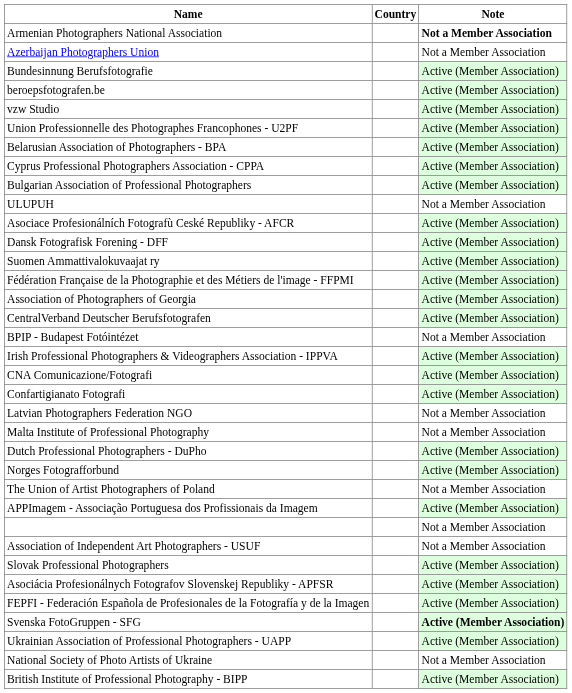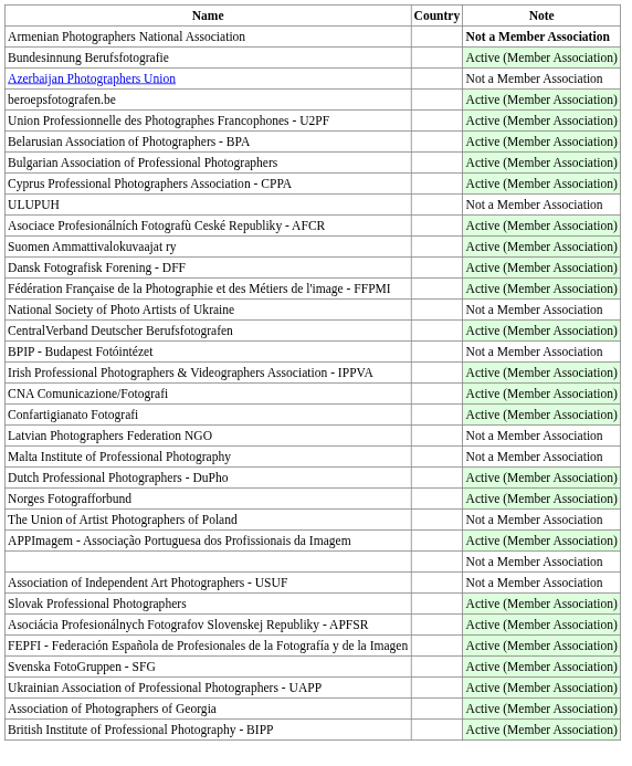 <table class="toccolours sortable" border="1" cellpadding="3" style="font-size:95%; border-collapse:collapse;">
 <tr>
 <th>Name</th>
 <th>Country</th>
 <th>Note</th>
 </tr>
 <tr>
 <td>Armenian Photographers National Association</td>
 <td></td>
 <td style="background:#fff;"><strong>Not a Member Association</strong></td>
 </tr>
 <tr>
+<td>Bundesinnung Berufsfotografie</td>
+<td></td>
+<td style="background:#dfd;">Active (Member Association)</td>
+</tr>
+<tr>
 <td><a href='#'>Azerbaijan Photographers Union</a></td>
 <td></td>
 <td style="background:#fff;">Not a Member Association</td>
 </tr>
 <tr>
-<td>Bundesinnung Berufsfotografie</td>
-<td></td>
-<td style="background:#dfd;">Active (Member Association)</td>
-</tr>
-<tr>
 <td>beroepsfotografen.be</td>
-<td></td>
-<td style="background:#dfd;">Active (Member Association)</td>
-</tr>
-<tr>
-<td>vzw Studio</td>
 <td></td>
 <td style="background:#dfd;">Active (Member Association)</td>
 </tr>
 <tr>
 <td>Union Professionnelle des Photographes Francophones - U2PF</td>
 <td></td>
 <td style="background:#dfd;">Active (Member Association)</td>
 </tr>
 <tr>
 <td>Belarusian Association of Photographers - BPA</td>
 <td></td>
 <td style="background:#dfd;">Active (Member Association)</td>
 </tr>
 <tr>
-<td>Cyprus Professional Photographers Association - CPPA</td>
+<td>Bulgarian Association of Professional Photographers</td>
 <td></td>
 <td style="background:#dfd;">Active (Member Association)</td>
 </tr>
 <tr>
-<td>Bulgarian Association of Professional Photographers</td>
+<td>Cyprus Professional Photographers Association - CPPA</td>
 <td></td>
 <td style="background:#dfd;">Active (Member Association)</td>
 </tr>
 <tr>
 <td>ULUPUH</td>
 <td></td>
 <td style="background:#fff;">Not a Member Association</td>
 </tr>
 <tr>
 <td>Asociace Profesionálních Fotografù Ceské Republiky - AFCR</td>
 <td></td>
 <td style="background:#dfd;">Active (Member Association)</td>
 </tr>
 <tr>
-<td>Dansk Fotografisk Forening - DFF</td>
+<td>Suomen Ammattivalokuvaajat ry</td>
 <td></td>
 <td style="background:#dfd;">Active (Member Association)</td>
 </tr>
 <tr>
-<td>Suomen Ammattivalokuvaajat ry</td>
+<td>Dansk Fotografisk Forening - DFF</td>
 <td></td>
 <td style="background:#dfd;">Active (Member Association)</td>
 </tr>
 <tr>
 <td>Fédération Française de la Photographie et des Métiers de l'image - FFPMI</td>
 <td></td>
 <td style="background:#dfd;">Active (Member Association)</td>
 </tr>
 <tr>
-<td>Association of Photographers of Georgia</td>
+<td>National Society of Photo Artists of Ukraine</td>
 <td></td>
-<td style="background:#dfd;">Active (Member Association)</td>
+<td style="background:#fff;">Not a Member Association</td>
 </tr>
 <tr>
 <td>CentralVerband Deutscher Berufsfotografen</td>
 <td></td>
 <td style="background:#dfd;">Active (Member Association)</td>
 </tr>
 <tr>
 <td>BPIP - Budapest Fotóintézet</td>
 <td></td>
 <td style="background:#fff;">Not a Member Association</td>
 </tr>
 <tr>
 <td>Irish Professional Photographers & Videographers Association - IPPVA</td>
 <td></td>
 <td style="background:#dfd;">Active (Member Association)</td>
 </tr>
 <tr>
 <td>CNA Comunicazione/Fotografi</td>
 <td></td>
 <td style="background:#dfd;">Active (Member Association)</td>
 </tr>
 <tr>
 <td>Confartigianato Fotografi</td>
 <td></td>
 <td style="background:#dfd;">Active (Member Association)</td>
 </tr>
 <tr>
 <td>Latvian Photographers Federation NGO</td>
 <td></td>
 <td style="background:#fff;">Not a Member Association</td>
 </tr>
 <tr>
 <td>Malta Institute of Professional Photography</td>
 <td></td>
 <td style="background:#fff;">Not a Member Association</td>
 </tr>
 <tr>
 <td>Dutch Professional Photographers - DuPho</td>
 <td></td>
 <td style="background:#dfd;">Active (Member Association)</td>
 </tr>
 <tr>
 <td>Norges Fotografforbund</td>
 <td></td>
 <td style="background:#dfd;">Active (Member Association)</td>
 </tr>
 <tr>
 <td>The Union of Artist Photographers of Poland</td>
 <td></td>
 <td style="background:#fff;">Not a Member Association</td>
 </tr>
 <tr>
 <td>APPImagem - Associação Portuguesa dos Profissionais da Imagem</td>
 <td></td>
 <td style="background:#dfd;">Active (Member Association)</td>
 </tr>
 <tr>
 <td></td>
 <td></td>
 <td style="background:#fff;">Not a Member Association</td>
 </tr>
 <tr>
 <td>Association of Independent Art Photographers - USUF</td>
 <td></td>
 <td style="background:#fff;">Not a Member Association</td>
 </tr>
 <tr>
 <td>Slovak Professional Photographers</td>
 <td></td>
 <td style="background:#dfd;">Active (Member Association)</td>
 </tr>
 <tr>
 <td>Asociácia Profesionálnych Fotografov Slovenskej Republiky - APFSR</td>
 <td></td>
 <td style="background:#dfd;">Active (Member Association)</td>
 </tr>
 <tr>
 <td>FEPFI - Federación Española de Profesionales de la Fotografía y de la Imagen</td>
 <td></td>
 <td style="background:#dfd;">Active (Member Association)</td>
 </tr>
 <tr>
 <td>Svenska FotoGruppen - SFG</td>
 <td></td>
-<td style="background:#dfd;"><strong>Active (Member Association)</strong></td>
+<td style="background:#dfd;">Active (Member Association)</td>
 </tr>
 <tr>
 <td>Ukrainian Association of Professional Photographers - UAPP</td>
 <td></td>
 <td style="background:#dfd;">Active (Member Association)</td>
 </tr>
 <tr>
-<td>National Society of Photo Artists of Ukraine</td>
+<td>Association of Photographers of Georgia</td>
 <td></td>
-<td style="background:#fff;">Not a Member Association</td>
+<td style="background:#dfd;">Active (Member Association)</td>
 </tr>
 <tr>
 <td>British Institute of Professional Photography - BIPP</td>
 <td></td>
 <td style="background:#dfd;">Active (Member Association)</td>
 </tr>
 </table>
